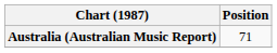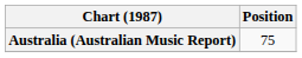 <table class="wikitable sortable plainrowheaders">
 <tr>
 <th scope="col">Chart (1987)</th>
 <th scope="col">Position</th>
 </tr>
 <tr>
 <th scope="row">Australia (Australian Music Report)</th>
-<td style="text-align:center;">71</td>
+<td style="text-align:center;">75</td>
 </tr>
 <tr>
 </tr>
 </table>
